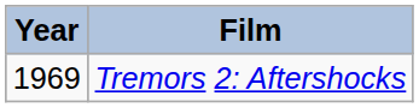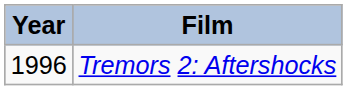 <table class="wikitable" style="font-size:95%;">
 <tr>
 <th style="background:#B0C4DE;">Year</th>
 <th style="background:#B0C4DE;">Film</th>
 </tr>
 <tr>
-<td>1969</td>
+<td>1996</td>
 <td><em><a href='#'>Tremors</a></em> <em><a href='#'>2: Aftershocks</a></em></td>
 </tr>
 </table>
